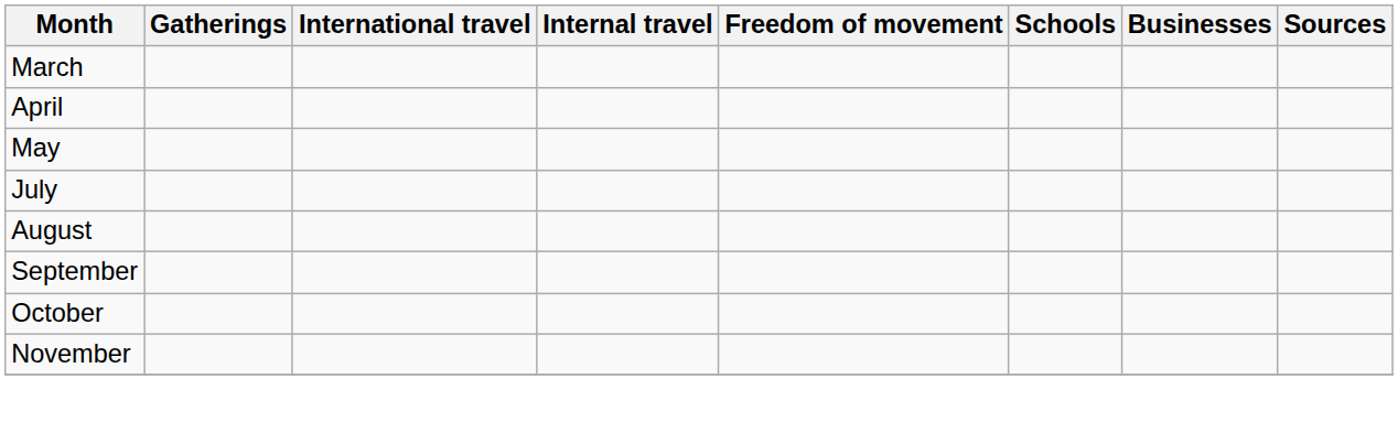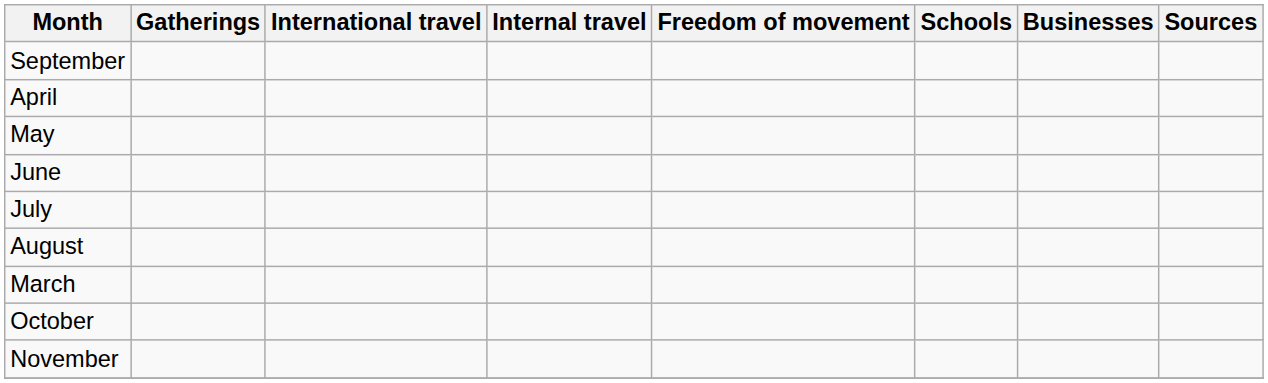 <table class="sortable wikitable">
 <tr>
 <th>Month</th>
 <th>Gatherings</th>
 <th>International travel</th>
 <th>Internal travel</th>
 <th>Freedom of movement</th>
 <th>Schools</th>
 <th>Businesses</th>
 <th>Sources</th>
 </tr>
 <tr>
-<td>March</td>
+<td>September</td>
 <td></td>
 <td></td>
 <td></td>
 <td></td>
 <td></td>
 <td></td>
 <td></td>
 </tr>
 <tr>
 <td>April</td>
 <td></td>
 <td></td>
 <td></td>
 <td></td>
 <td></td>
 <td></td>
 <td></td>
 </tr>
 <tr>
 <td>May</td>
 <td></td>
 <td></td>
 <td></td>
 <td></td>
 <td></td>
 <td></td>
 <td></td>
 </tr>
 <tr>
+<td>June</td>
+<td></td>
+<td></td>
+<td></td>
+<td></td>
+<td></td>
+<td></td>
+<td></td>
+</tr>
+<tr>
 <td>July</td>
 <td></td>
 <td></td>
 <td></td>
 <td></td>
 <td></td>
 <td></td>
 <td></td>
 </tr>
 <tr>
 <td>August</td>
 <td></td>
 <td></td>
 <td></td>
 <td></td>
 <td></td>
 <td></td>
 <td></td>
 </tr>
 <tr>
-<td>September</td>
+<td>March</td>
 <td></td>
 <td></td>
 <td></td>
 <td></td>
 <td></td>
 <td></td>
 <td></td>
 </tr>
 <tr>
 <td>October</td>
 <td></td>
 <td></td>
 <td></td>
 <td></td>
 <td></td>
 <td></td>
 <td></td>
 </tr>
 <tr>
 <td>November</td>
 <td></td>
 <td></td>
 <td></td>
 <td></td>
 <td></td>
 <td></td>
 <td></td>
 </tr>
 <tr>
 </tr>
 </table>
